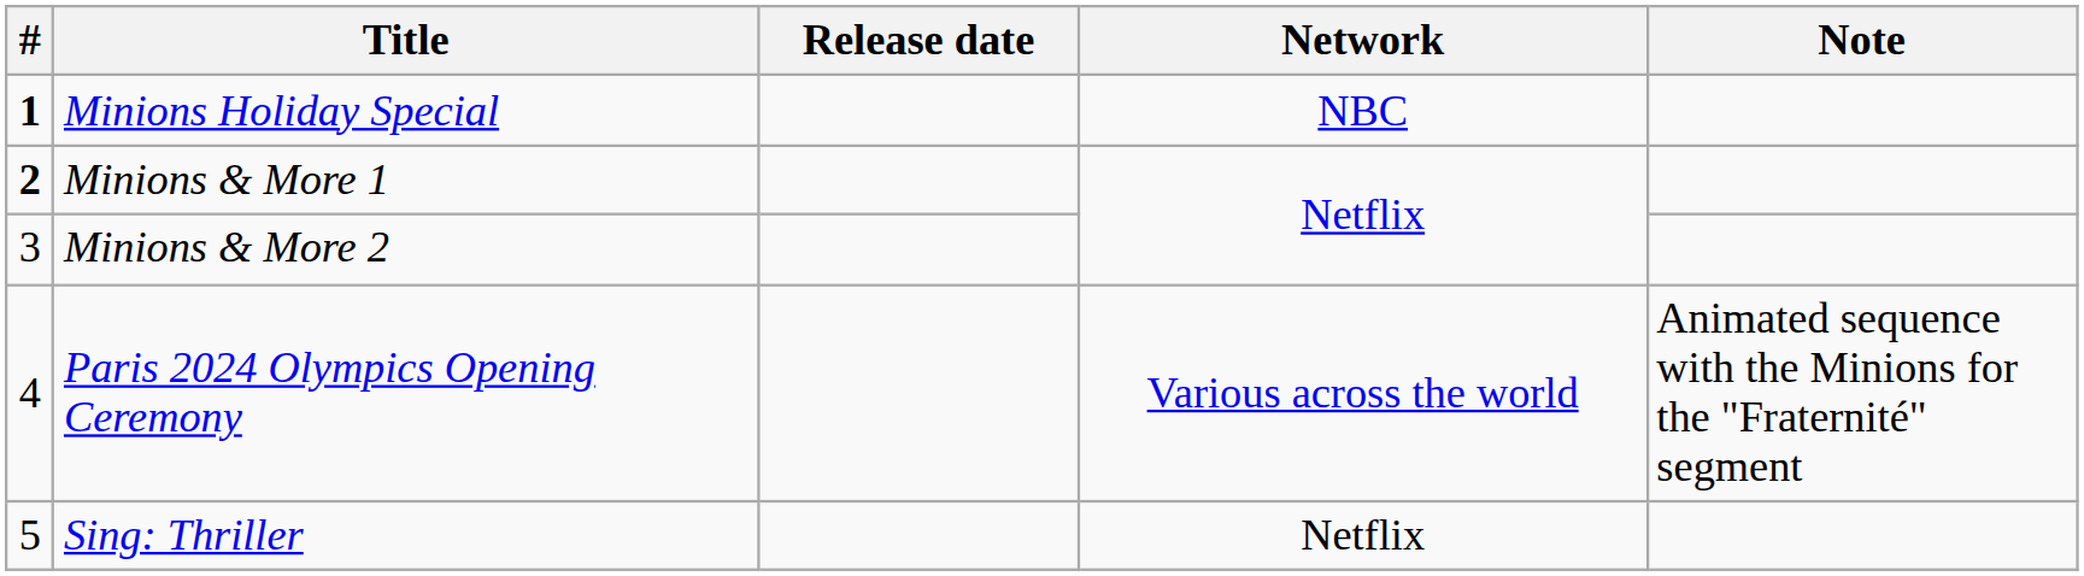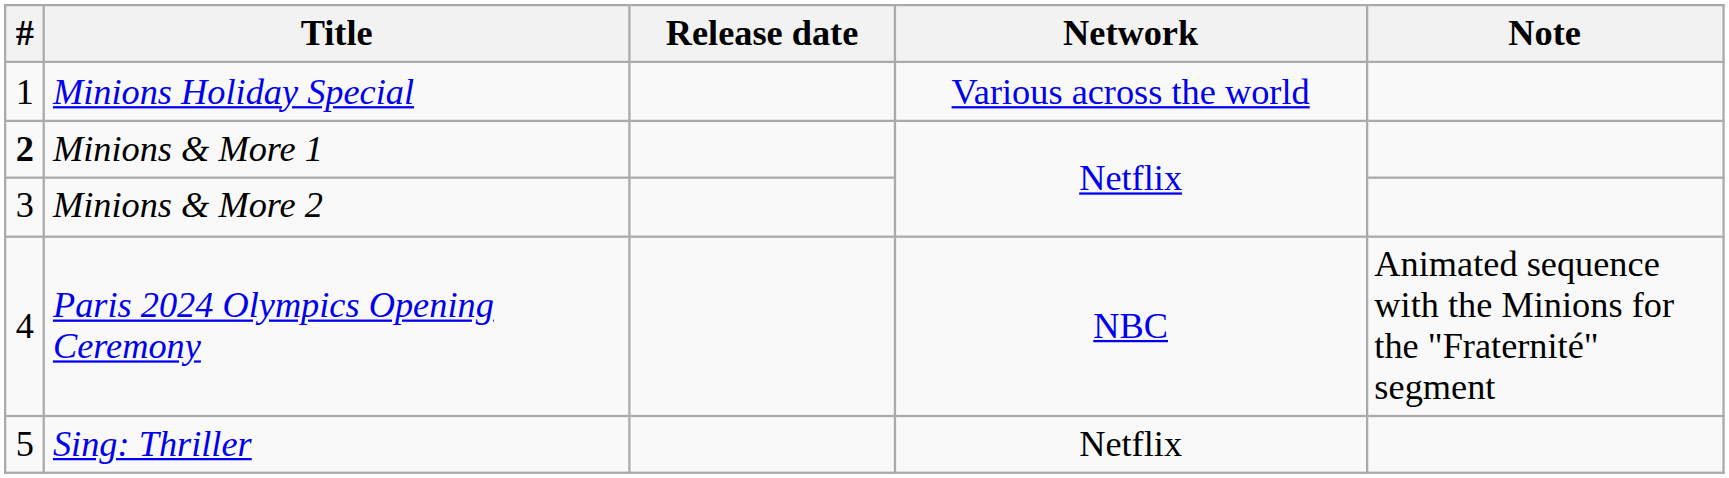 <table class="wikitable sortable">
 <tr>
 <th width="10">#</th>
 <th width="250">Title</th>
 <th width="110">Release date</th>
 <th width="200">Network</th>
 <th width="150">Note</th>
 </tr>
 <tr>
-<td align="center"><strong>1</strong></td>
+<td align="center">1</td>
 <td><em><a href='#'>Minions Holiday Special</a></em></td>
 <td align="right"></td>
-<td align=center><a href='#'>NBC</a></td>
+<td align=center><a href='#'>Various across the world</a></td>
 <td></td>
 </tr>
 <tr>
 <td align="center"><strong>2</strong></td>
 <td><em>Minions & More 1</em></td>
 <td align="right"></td>
 <td rowspan="2" align="center"><a href='#'>Netflix</a></td>
 <td></td>
 </tr>
 <tr>
 <td align="center">3</td>
 <td><em>Minions & More 2</em></td>
 <td align="right"></td>
 <td></td>
 </tr>
 <tr>
 <td align="center">4</td>
 <td><em><a href='#'>Paris 2024 Olympics Opening Ceremony</a></em></td>
 <td align="right"></td>
-<td align=center><a href='#'>Various across the world</a></td>
+<td align=center><a href='#'>NBC</a></td>
 <td>Animated sequence with the Minions for the "Fraternité" segment</td>
 </tr>
 <tr>
 <td align="center">5</td>
 <td><em><a href='#'>Sing: Thriller</a></em></td>
 <td align="right"></td>
 <td rowspan="2" align="center">Netflix</td>
 <td></td>
 </tr>
 </table>
